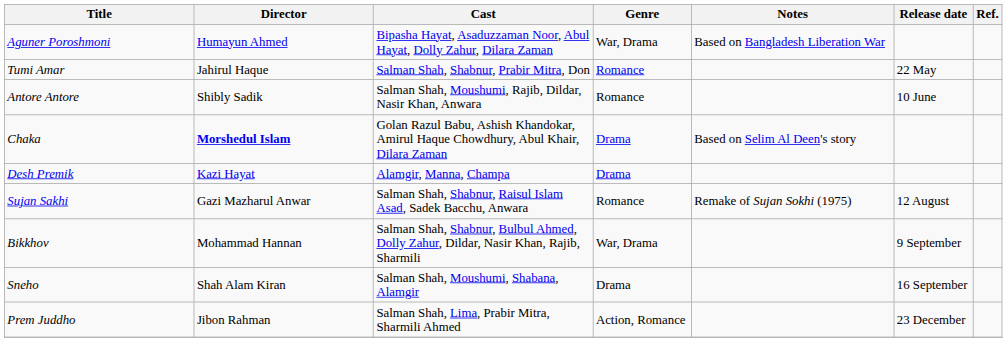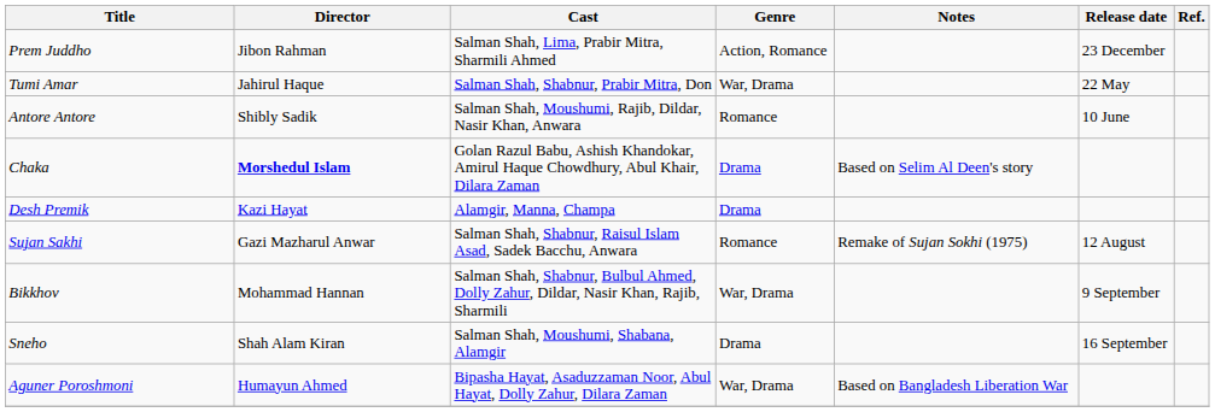 <table class="wikitable sortable">
 <tr>
 <th style="width:19%;">Title</th>
 <th style="width:18%;">Director</th>
 <th style="width:22%;">Cast</th>
 <th>Genre</th>
 <th>Notes</th>
 <th>Release date</th>
 <th>Ref.</th>
 </tr>
 <tr>
-<td><em><a href='#'>Aguner Poroshmoni</a></em></td>
-<td><a href='#'>Humayun Ahmed</a></td>
-<td><a href='#'>Bipasha Hayat</a>, <a href='#'>Asaduzzaman Noor</a>, <a href='#'>Abul Hayat</a>, <a href='#'>Dolly Zahur</a>, <a href='#'>Dilara Zaman</a></td>
-<td>War, Drama</td>
-<td>Based on <a href='#'>Bangladesh Liberation War</a></td>
+<td><em>Prem Juddho</em></td>
+<td>Jibon Rahman</td>
+<td>Salman Shah, <a href='#'>Lima</a>, Prabir Mitra, Sharmili Ahmed</td>
+<td>Action, Romance</td>
 <td></td>
+<td>23 December</td>
 <td></td>
 </tr>
 <tr>
 <td><em>Tumi Amar</em></td>
 <td>Jahirul Haque</td>
 <td><a href='#'>Salman Shah</a>, <a href='#'>Shabnur</a>, <a href='#'>Prabir Mitra</a>, Don</td>
-<td><a href='#'>Romance</a></td>
+<td>War, Drama</td>
 <td></td>
 <td>22 May</td>
 <td></td>
 </tr>
 <tr>
 <td><em>Antore Antore</em></td>
 <td>Shibly Sadik</td>
 <td>Salman Shah, <a href='#'>Moushumi</a>, Rajib, Dildar, Nasir Khan, Anwara</td>
 <td>Romance</td>
 <td></td>
 <td>10 June</td>
 <td></td>
 </tr>
 <tr>
 <td><em>Chaka</em></td>
 <td><strong><a href='#'>Morshedul Islam</a></strong></td>
 <td>Golan Razul Babu, Ashish Khandokar, Amirul Haque Chowdhury, Abul Khair, <a href='#'>Dilara Zaman</a></td>
 <td><a href='#'>Drama</a></td>
 <td>Based on <a href='#'>Selim Al Deen</a>'s story</td>
 <td></td>
 <td></td>
 </tr>
 <tr>
 <td><em><a href='#'>Desh Premik</a></em></td>
 <td><a href='#'>Kazi Hayat</a></td>
 <td><a href='#'>Alamgir</a>, <a href='#'>Manna</a>, <a href='#'>Champa</a></td>
 <td><a href='#'>Drama</a></td>
 <td></td>
 <td></td>
 <td></td>
 </tr>
 <tr>
 <td><em><a href='#'>Sujan Sakhi</a></em></td>
 <td>Gazi Mazharul Anwar</td>
 <td>Salman Shah, <a href='#'>Shabnur</a>, <a href='#'>Raisul Islam Asad</a>, Sadek Bacchu, Anwara</td>
 <td>Romance</td>
 <td>Remake of <em>Sujan Sokhi</em> (1975)</td>
 <td>12 August</td>
 <td></td>
 </tr>
 <tr>
 <td><em>Bikkhov</em></td>
 <td>Mohammad Hannan</td>
 <td>Salman Shah, <a href='#'>Shabnur</a>, <a href='#'>Bulbul Ahmed</a>, <a href='#'>Dolly Zahur</a>, Dildar, Nasir Khan, Rajib, Sharmili</td>
 <td>War, Drama</td>
 <td></td>
 <td>9 September</td>
 <td></td>
 </tr>
 <tr>
 <td><em>Sneho</em></td>
 <td>Shah Alam Kiran</td>
 <td>Salman Shah, <a href='#'>Moushumi</a>, <a href='#'>Shabana</a>, <a href='#'>Alamgir</a></td>
 <td>Drama</td>
 <td></td>
 <td>16 September</td>
 <td></td>
 </tr>
 <tr>
-<td><em>Prem Juddho</em></td>
-<td>Jibon Rahman</td>
-<td>Salman Shah, <a href='#'>Lima</a>, Prabir Mitra, Sharmili Ahmed</td>
-<td>Action, Romance</td>
+<td><em><a href='#'>Aguner Poroshmoni</a></em></td>
+<td><a href='#'>Humayun Ahmed</a></td>
+<td><a href='#'>Bipasha Hayat</a>, <a href='#'>Asaduzzaman Noor</a>, <a href='#'>Abul Hayat</a>, <a href='#'>Dolly Zahur</a>, <a href='#'>Dilara Zaman</a></td>
+<td>War, Drama</td>
+<td>Based on <a href='#'>Bangladesh Liberation War</a></td>
 <td></td>
-<td>23 December</td>
 <td></td>
 </tr>
 <tr>
 </tr>
 </table>
